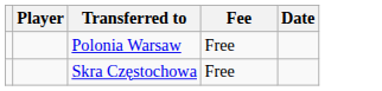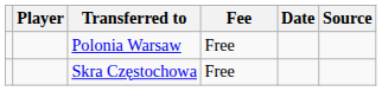 <table class="wikitable plainrowheaders sortable">
 <tr>
 <th></th>
 <th scope="col">Player</th>
 <th>Transferred to</th>
 <th style="width: 65px;">Fee</th>
 <th scope="col">Date</th>
+<th scope="col">Source</th>
 </tr>
 <tr>
 <td align="center"></td>
 <td></td>
 <td> <a href='#'>Polonia Warsaw</a></td>
 <td>Free</td>
+<td></td>
 <td></td>
 </tr>
 <tr>
 <td align="center"></td>
 <td></td>
 <td> <a href='#'>Skra Częstochowa</a></td>
 <td>Free</td>
 <td></td>
+<td></td>
 </tr>
 </table>
